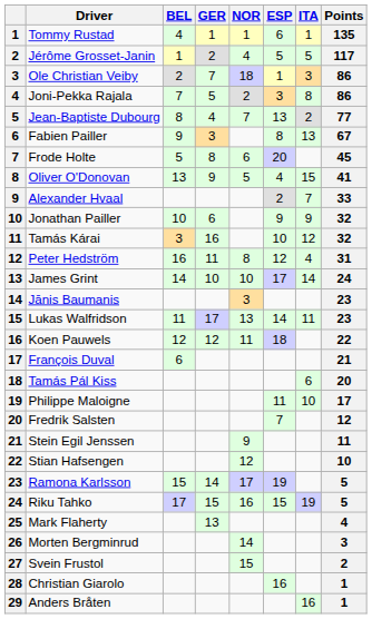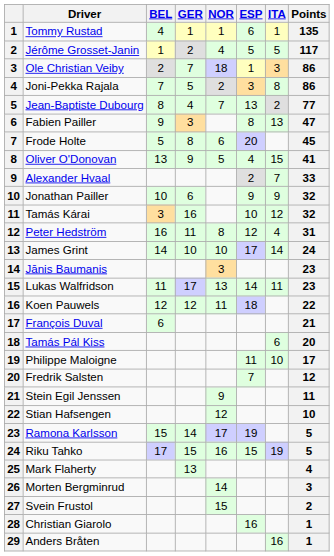 <table class="wikitable" style="font-size: 85%; text-align: center;">
 <tr valign="top">
 <th valign="middle"></th>
 <th valign="middle">Driver</th>
 <th><a href='#'>BEL</a> <br></th>
 <th><a href='#'>GER</a> <br></th>
 <th><a href='#'>NOR</a> <br></th>
 <th><a href='#'>ESP</a> <br></th>
 <th><a href='#'>ITA</a> <br></th>
 <th valign="middle">Points</th>
 </tr>
 <tr>
 <th>1</th>
 <td align=left> <a href='#'>Tommy Rustad</a></td>
 <td style="background:#dfffdf;">4</td>
 <td style="background:#ffffbf;">1</td>
 <td style="background:#ffffbf;">1</td>
 <td style="background:#dfffdf;">6</td>
 <td style="background:#ffffbf;">1</td>
 <th>135</th>
 </tr>
 <tr>
 <th>2</th>
 <td align=left> <a href='#'>Jérôme Grosset-Janin</a></td>
 <td style="background:#ffffbf;">1</td>
 <td style="background:#dfdfdf;">2</td>
 <td style="background:#dfffdf;">4</td>
 <td style="background:#dfffdf;">5</td>
 <td style="background:#dfffdf;">5</td>
 <th>117</th>
 </tr>
 <tr>
 <th>3</th>
 <td align=left> <a href='#'>Ole Christian Veiby</a></td>
 <td style="background:#dfdfdf;">2</td>
 <td style="background:#dfffdf;">7</td>
 <td style="background:#cfcfff;">18</td>
 <td style="background:#ffffbf;">1</td>
 <td style="background:#ffdf9f;">3</td>
 <th>86</th>
 </tr>
 <tr>
 <th>4</th>
 <td align=left> Joni-Pekka Rajala</td>
 <td style="background:#dfffdf;">7</td>
 <td style="background:#dfffdf;">5</td>
 <td style="background:#dfdfdf;">2</td>
 <td style="background:#ffdf9f;">3</td>
 <td style="background:#dfffdf;">8</td>
 <th>86</th>
 </tr>
 <tr>
 <th>5</th>
 <td align=left> <a href='#'>Jean-Baptiste Dubourg</a></td>
 <td style="background:#dfffdf;">8</td>
 <td style="background:#dfffdf;">4</td>
 <td style="background:#dfffdf;">7</td>
 <td style="background:#dfffdf;">13</td>
 <td style="background:#dfdfdf;">2</td>
 <th>77</th>
 </tr>
 <tr>
 <th>6</th>
 <td align=left> Fabien Pailler</td>
 <td style="background:#dfffdf;">9</td>
 <td style="background:#ffdf9f;">3</td>
 <td></td>
 <td style="background:#dfffdf;">8</td>
 <td style="background:#dfffdf;">13</td>
-<th>67</th>
+<th>47</th>
 </tr>
 <tr>
 <th>7</th>
 <td align=left> Frode Holte</td>
 <td style="background:#dfffdf;">5</td>
 <td style="background:#dfffdf;">8</td>
 <td style="background:#dfffdf;">6</td>
 <td style="background:#cfcfff;">20</td>
 <td></td>
 <th>45</th>
 </tr>
 <tr>
 <th>8</th>
 <td align=left> <a href='#'>Oliver O'Donovan</a></td>
 <td style="background:#dfffdf;">13</td>
 <td style="background:#dfffdf;">9</td>
 <td style="background:#dfffdf;">5</td>
 <td style="background:#dfffdf;">4</td>
 <td style="background:#dfffdf;">15</td>
 <th>41</th>
 </tr>
 <tr>
 <th>9</th>
 <td align=left> <a href='#'>Alexander Hvaal</a></td>
 <td></td>
 <td></td>
 <td></td>
 <td style="background:#dfdfdf;">2</td>
 <td style="background:#dfffdf;">7</td>
 <th>33</th>
 </tr>
 <tr>
 <th>10</th>
 <td align=left> Jonathan Pailler</td>
 <td style="background:#dfffdf;">10</td>
 <td style="background:#dfffdf;">6</td>
 <td></td>
 <td style="background:#dfffdf;">9</td>
 <td style="background:#dfffdf;">9</td>
 <th>32</th>
 </tr>
 <tr>
 <th>11</th>
 <td align=left> Tamás Kárai</td>
 <td style="background:#ffdf9f;">3</td>
 <td style="background:#dfffdf;">16</td>
 <td></td>
 <td style="background:#dfffdf;">10</td>
 <td style="background:#dfffdf;">12</td>
 <th>32</th>
 </tr>
 <tr>
 <th>12</th>
 <td align=left> <a href='#'>Peter Hedström</a></td>
 <td style="background:#dfffdf;">16</td>
 <td style="background:#dfffdf;">11</td>
 <td style="background:#dfffdf;">8</td>
 <td style="background:#dfffdf;">12</td>
 <td style="background:#dfffdf;">4</td>
 <th>31</th>
 </tr>
 <tr>
 <th>13</th>
 <td align=left> James Grint</td>
 <td style="background:#dfffdf;">14</td>
 <td style="background:#dfffdf;">10</td>
 <td style="background:#dfffdf;">10</td>
 <td style="background:#cfcfff;">17</td>
 <td style="background:#dfffdf;">14</td>
 <th>24</th>
 </tr>
 <tr>
 <th>14</th>
 <td align=left> <a href='#'>Jānis Baumanis</a></td>
 <td></td>
 <td></td>
 <td style="background:#ffdf9f;">3</td>
 <td></td>
 <td></td>
 <th>23</th>
 </tr>
 <tr>
 <th>15</th>
 <td align=left>Lukas Walfridson</td>
 <td style="background:#dfffdf;">11</td>
 <td style="background:#cfcfff;">17</td>
 <td style="background:#dfffdf;">13</td>
 <td style="background:#dfffdf;">14</td>
 <td style="background:#dfffdf;">11</td>
 <th>23</th>
 </tr>
 <tr>
 <th>16</th>
 <td align=left> Koen Pauwels</td>
 <td style="background:#dfffdf;">12</td>
 <td style="background:#dfffdf;">12</td>
 <td style="background:#dfffdf;">11</td>
 <td style="background:#cfcfff;">18</td>
 <td></td>
 <th>22</th>
 </tr>
 <tr>
 <th>17</th>
 <td align=left> <a href='#'>François Duval</a></td>
 <td style="background:#dfffdf;">6</td>
 <td></td>
 <td></td>
 <td></td>
 <td></td>
 <th>21</th>
 </tr>
 <tr>
 <th>18</th>
 <td align=left> <a href='#'>Tamás Pál Kiss</a></td>
 <td></td>
 <td></td>
 <td></td>
 <td></td>
 <td style="background:#dfffdf;">6</td>
 <th>20</th>
 </tr>
 <tr>
 <th>19</th>
 <td align=left> Philippe Maloigne</td>
 <td></td>
 <td></td>
 <td></td>
 <td style="background:#dfffdf;">11</td>
 <td style="background:#dfffdf;">10</td>
 <th>17</th>
 </tr>
 <tr>
 <th>20</th>
 <td align=left> Fredrik Salsten</td>
 <td></td>
 <td></td>
 <td></td>
 <td style="background:#dfffdf;">7</td>
 <td></td>
 <th>12</th>
 </tr>
 <tr>
 <th>21</th>
 <td align=left> Stein Egil Jenssen</td>
 <td></td>
 <td></td>
 <td style="background:#dfffdf;">9</td>
 <td></td>
 <td></td>
 <th>11</th>
 </tr>
 <tr>
 <th>22</th>
 <td align=left>  Stian Hafsengen</td>
 <td></td>
 <td></td>
 <td style="background:#dfffdf;">12</td>
 <td></td>
 <td></td>
 <th>10</th>
 </tr>
 <tr>
 <th>23</th>
 <td align=left> <a href='#'>Ramona Karlsson</a></td>
 <td style="background:#dfffdf;">15</td>
 <td style="background:#dfffdf;">14</td>
 <td style="background:#cfcfff;">17</td>
 <td style="background:#cfcfff;">19</td>
 <td></td>
 <th>5</th>
 </tr>
 <tr>
 <th>24</th>
 <td align=left> Riku Tahko</td>
 <td style="background:#cfcfff;">17</td>
 <td style="background:#dfffdf;">15</td>
 <td style="background:#dfffdf;">16</td>
 <td style="background:#dfffdf;">15</td>
 <td style="background:#cfcfff;">19</td>
 <th>5</th>
 </tr>
 <tr>
 <th>25</th>
 <td align=left> Mark Flaherty</td>
 <td></td>
 <td style="background:#dfffdf;">13</td>
 <td></td>
 <td></td>
 <td></td>
 <th>4</th>
 </tr>
 <tr>
 <th>26</th>
 <td align=left> Morten Bergminrud</td>
 <td></td>
 <td></td>
 <td style="background:#dfffdf;">14</td>
 <td></td>
 <td></td>
 <th>3</th>
 </tr>
 <tr>
 <th>27</th>
 <td align=left> Svein Frustol</td>
 <td></td>
 <td></td>
 <td style="background:#dfffdf;">15</td>
 <td></td>
 <td></td>
 <th>2</th>
 </tr>
 <tr>
 <th>28</th>
 <td align=left> Christian Giarolo</td>
 <td></td>
 <td></td>
 <td></td>
 <td style="background:#dfffdf;">16</td>
 <td></td>
 <th>1</th>
 </tr>
 <tr>
 <th>29</th>
 <td align=left> Anders Bråten</td>
 <td></td>
 <td></td>
 <td></td>
 <td></td>
 <td style="background:#dfffdf;">16</td>
 <th>1</th>
 </tr>
 </table>
